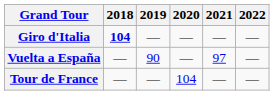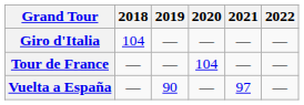 <table class="wikitable plainrowheaders">
 <tr>
 <th scope="col"><a href='#'>Grand Tour</a></th>
 <th scope="col">2018</th>
 <th scope="col">2019</th>
 <th scope="col">2020</th>
 <th scope="col">2021</th>
 <th scope="col">2022</th>
 </tr>
 <tr style="text-align:center;">
 <th scope="row"> <a href='#'>Giro d'Italia</a></th>
-<td><strong><a href='#'>104</a></strong></td>
+<td><a href='#'>104</a></td>
 <td>—</td>
 <td>—</td>
+<td>—</td>
+<td>—</td>
+</tr>
+<tr style="text-align:center;">
+<th scope="row"> <a href='#'>Tour de France</a></th>
+<td>—</td>
+<td>—</td>
+<td><a href='#'>104</a></td>
 <td>—</td>
 <td>—</td>
 </tr>
 <tr style="text-align:center;">
 <th scope="row"> <a href='#'>Vuelta a España</a></th>
 <td>—</td>
 <td><a href='#'>90</a></td>
 <td>—</td>
 <td><a href='#'>97</a></td>
 <td>—</td>
 </tr>
-<tr style="text-align:center;">
-<th scope="row"> <a href='#'>Tour de France</a></th>
-<td>—</td>
-<td>—</td>
-<td><a href='#'>104</a></td>
-<td>—</td>
-<td>—</td>
-</tr>
 </table>
